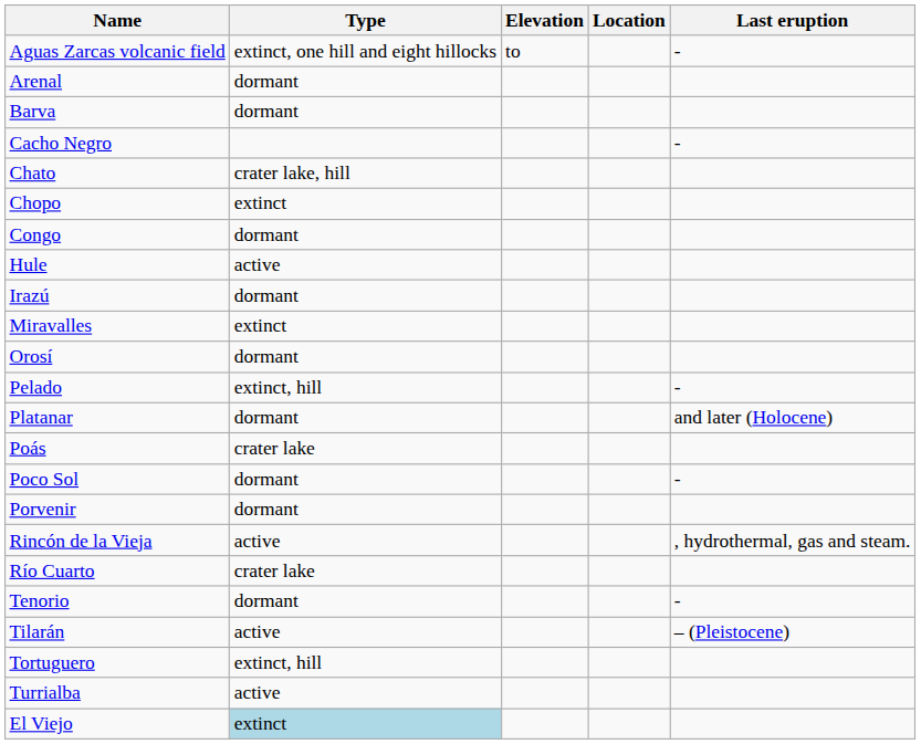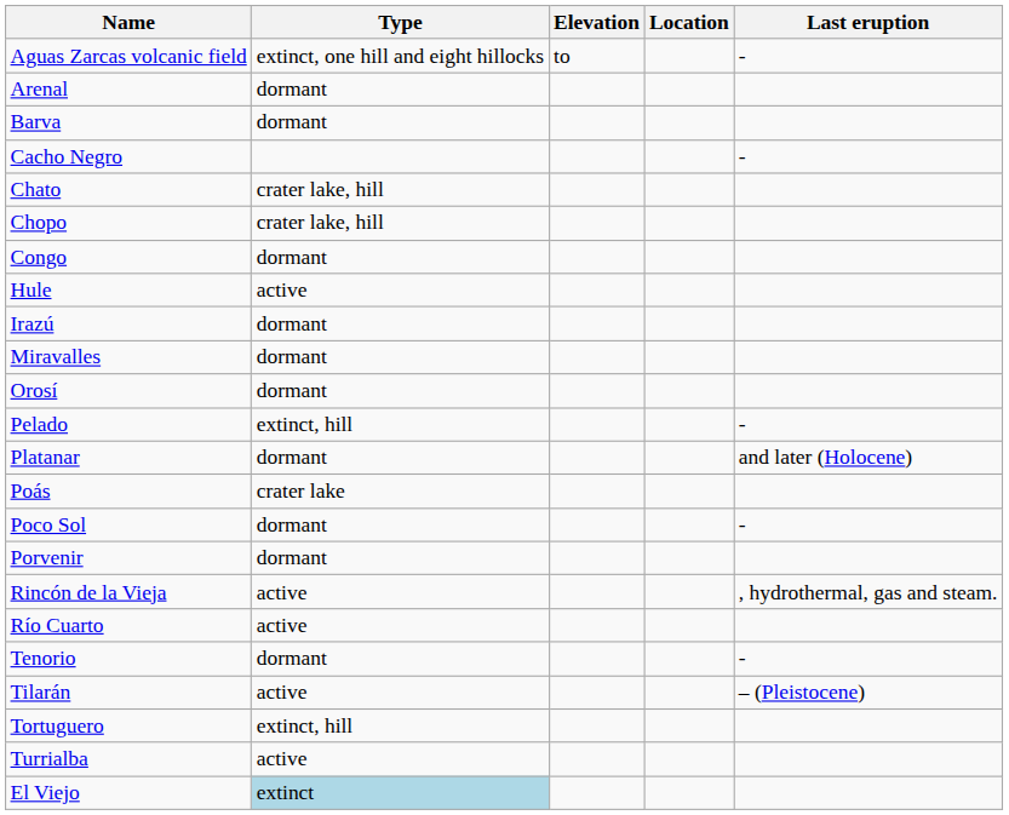 <table class="wikitable sortable">
 <tr>
 <th>Name</th>
 <th>Type</th>
 <th data-sort-type="number">Elevation</th>
 <th>Location</th>
 <th>Last eruption</th>
 </tr>
 <tr>
 <td><a href='#'>Aguas Zarcas volcanic field</a></td>
 <td>extinct, one hill and eight hillocks</td>
 <td> to </td>
 <td></td>
 <td>-</td>
 </tr>
 <tr>
 <td><a href='#'>Arenal</a></td>
 <td>dormant</td>
 <td></td>
 <td></td>
 <td></td>
 </tr>
 <tr>
 <td><a href='#'>Barva</a></td>
 <td>dormant</td>
 <td></td>
 <td></td>
 <td></td>
 </tr>
 <tr>
 <td><a href='#'>Cacho Negro</a></td>
 <td></td>
 <td></td>
 <td></td>
 <td>-</td>
 </tr>
 <tr>
 <td><a href='#'>Chato</a></td>
 <td>crater lake, hill</td>
 <td></td>
 <td></td>
 <td></td>
 </tr>
 <tr>
 <td><a href='#'>Chopo</a></td>
-<td>extinct</td>
+<td>crater lake, hill</td>
 <td></td>
 <td></td>
 <td></td>
 </tr>
 <tr>
 <td><a href='#'>Congo</a></td>
 <td>dormant</td>
 <td></td>
 <td></td>
 <td></td>
 </tr>
 <tr>
 <td><a href='#'>Hule</a></td>
 <td>active</td>
 <td></td>
 <td></td>
 <td></td>
 </tr>
 <tr>
 <td><a href='#'>Irazú</a></td>
 <td>dormant</td>
 <td></td>
 <td></td>
 <td></td>
 </tr>
 <tr>
 <td><a href='#'>Miravalles</a></td>
-<td>extinct</td>
+<td>dormant</td>
 <td></td>
 <td></td>
 <td></td>
 </tr>
 <tr>
 <td><a href='#'>Orosí</a></td>
 <td>dormant</td>
 <td></td>
 <td></td>
 <td></td>
 </tr>
 <tr>
 <td><a href='#'>Pelado</a></td>
 <td>extinct, hill</td>
 <td></td>
 <td></td>
 <td>-</td>
 </tr>
 <tr>
 <td><a href='#'>Platanar</a></td>
 <td>dormant</td>
 <td></td>
 <td></td>
 <td> and later (<a href='#'>Holocene</a>)</td>
 </tr>
 <tr>
 <td><a href='#'>Poás</a></td>
 <td>crater lake</td>
 <td></td>
 <td></td>
 <td></td>
 </tr>
 <tr>
 <td><a href='#'>Poco Sol</a></td>
 <td>dormant</td>
 <td></td>
 <td></td>
 <td>-</td>
 </tr>
 <tr>
 <td><a href='#'>Porvenir</a></td>
 <td>dormant</td>
 <td></td>
 <td></td>
 <td></td>
 </tr>
 <tr>
 <td><a href='#'>Rincón de la Vieja</a></td>
 <td>active</td>
 <td></td>
 <td></td>
 <td>, hydrothermal, gas and steam.</td>
 </tr>
 <tr>
 <td><a href='#'>Río Cuarto</a></td>
-<td>crater lake</td>
+<td>active</td>
 <td></td>
 <td></td>
 <td></td>
 </tr>
 <tr>
 <td><a href='#'>Tenorio</a></td>
 <td>dormant</td>
 <td></td>
 <td></td>
 <td>-</td>
 </tr>
 <tr>
 <td><a href='#'>Tilarán</a></td>
 <td>active</td>
 <td></td>
 <td></td>
 <td>– (<a href='#'>Pleistocene</a>)</td>
 </tr>
 <tr>
 <td><a href='#'>Tortuguero</a></td>
 <td>extinct, hill</td>
 <td></td>
 <td></td>
 <td></td>
 </tr>
 <tr>
 <td><a href='#'>Turrialba</a></td>
 <td>active</td>
 <td></td>
 <td></td>
 <td></td>
 </tr>
 <tr>
 <td><a href='#'>El Viejo</a></td>
 <td style="background: lightblue;">extinct</td>
 <td></td>
 <td></td>
 <td></td>
 </tr>
 </table>
